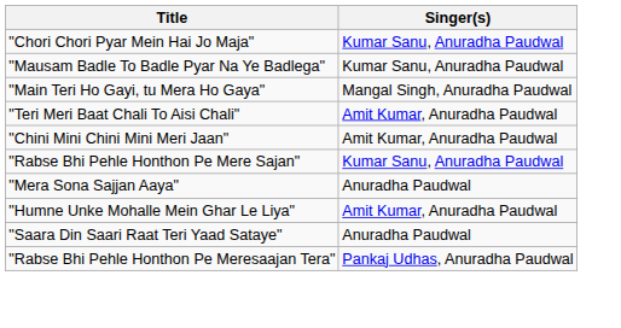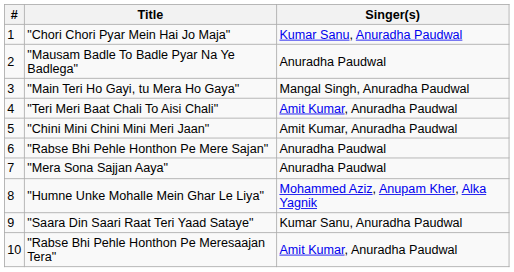 <table class="wikitable" style="font-size:95%;">
 <tr>
+<th>#</th>
 <th>Title</th>
 <th>Singer(s)</th>
 </tr>
 <tr>
+<td>1</td>
 <td>"Chori Chori Pyar Mein Hai Jo Maja"</td>
 <td><a href='#'>Kumar Sanu</a>, <a href='#'>Anuradha Paudwal</a></td>
 </tr>
 <tr>
+<td>2</td>
 <td>"Mausam Badle To Badle Pyar Na Ye Badlega"</td>
-<td>Kumar Sanu, Anuradha Paudwal</td>
+<td>Anuradha Paudwal</td>
 </tr>
 <tr>
+<td>3</td>
 <td>"Main Teri Ho Gayi, tu Mera Ho Gaya"</td>
 <td>Mangal Singh, Anuradha Paudwal</td>
 </tr>
 <tr>
+<td>4</td>
 <td>"Teri Meri Baat Chali To Aisi Chali"</td>
 <td><a href='#'>Amit Kumar</a>, Anuradha Paudwal</td>
 </tr>
 <tr>
+<td>5</td>
 <td>"Chini Mini Chini Mini Meri Jaan"</td>
 <td>Amit Kumar, Anuradha Paudwal</td>
 </tr>
 <tr>
+<td>6</td>
 <td>"Rabse Bhi Pehle Honthon Pe Mere Sajan"</td>
-<td><a href='#'>Kumar Sanu</a>, <a href='#'>Anuradha Paudwal</a></td>
+<td>Anuradha Paudwal</td>
 </tr>
 <tr>
+<td>7</td>
 <td>"Mera Sona Sajjan Aaya"</td>
 <td>Anuradha Paudwal</td>
 </tr>
 <tr>
+<td>8</td>
 <td>"Humne Unke Mohalle Mein Ghar Le Liya"</td>
+<td><a href='#'>Mohammed Aziz</a>, <a href='#'>Anupam Kher</a>, <a href='#'>Alka Yagnik</a></td>
+</tr>
+<tr>
+<td>9</td>
+<td>"Saara Din Saari Raat Teri Yaad Sataye"</td>
+<td>Kumar Sanu, Anuradha Paudwal</td>
+</tr>
+<tr>
+<td>10</td>
+<td>"Rabse Bhi Pehle Honthon Pe Meresaajan Tera"</td>
 <td><a href='#'>Amit Kumar</a>, Anuradha Paudwal</td>
 </tr>
-<tr>
-<td>"Saara Din Saari Raat Teri Yaad Sataye"</td>
-<td>Anuradha Paudwal</td>
-</tr>
-<tr>
-<td>"Rabse Bhi Pehle Honthon Pe Meresaajan Tera"</td>
-<td><a href='#'>Pankaj Udhas</a>, Anuradha Paudwal</td>
-</tr>
 </table>
